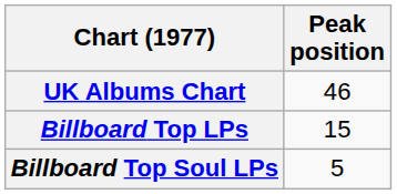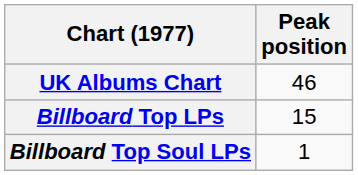 <table class="wikitable sortable plainrowheaders">
 <tr>
 <th scope="col">Chart (1977)</th>
 <th scope="col">Peak<br> position</th>
 </tr>
 <tr>
 <th scope="row"><a href='#'>UK Albums Chart</a></th>
 <td align="center">46</td>
 </tr>
 <tr>
 <th scope="row"><a href='#'><em>Billboard</em> Top LPs</a></th>
 <td align="center">15</td>
 </tr>
 <tr>
 <th scope="row"><em>Billboard</em> <a href='#'>Top Soul LPs</a></th>
-<td align="center">5</td>
+<td align="center">1</td>
 </tr>
 </table>
